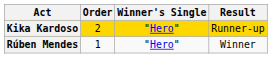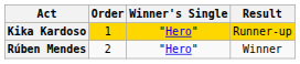 <table class="wikitable plainrowheaders" style="text-align:center;">
 <tr>
 <th scope="col">Act</th>
 <th scope="col">Order</th>
 <th scope="col">Winner's Single</th>
 <th scope="col">Result</th>
 </tr>
 <tr style="background:gold;">
 <th scope="row">Kika Kardoso</th>
-<td>2</td>
+<td>1</td>
 <td>"<a href='#'>Hero</a>"</td>
 <td>Runner-up</td>
 </tr>
 <tr>
 <th scope="row">Rúben Mendes</th>
-<td>1</td>
+<td>2</td>
 <td>"<a href='#'>Hero</a>"</td>
 <td>Winner</td>
 </tr>
 </table>
